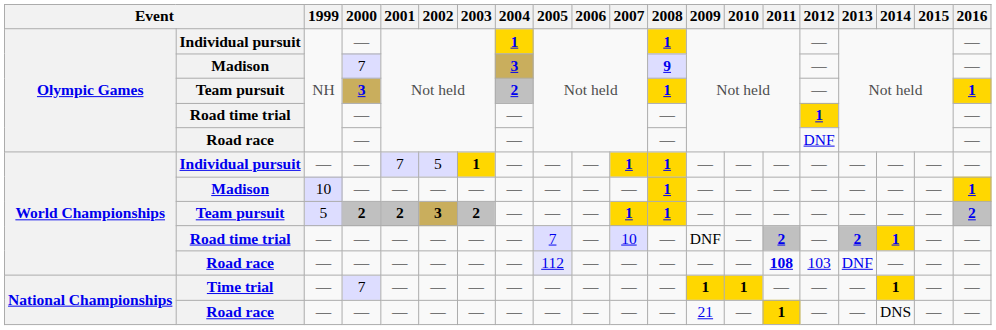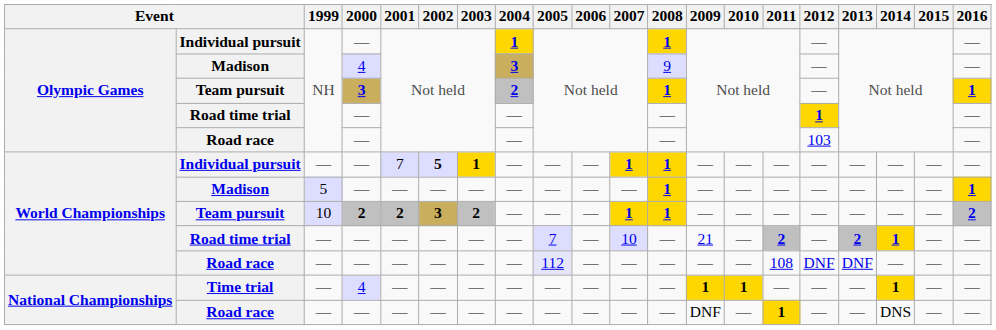 <table class="wikitable plainrowheaders">
 <tr>
 <th colspan="2" scope="col">Event</th>
 <th scope="col">1999</th>
 <th scope="col">2000</th>
 <th scope="col">2001</th>
 <th scope="col">2002</th>
 <th scope="col">2003</th>
 <th scope="col">2004</th>
 <th scope="col">2005</th>
 <th scope="col">2006</th>
 <th scope="col">2007</th>
 <th scope="col">2008</th>
 <th scope="col">2009</th>
 <th scope="col">2010</th>
 <th scope="col">2011</th>
 <th scope="col">2012</th>
 <th scope="col">2013</th>
 <th scope="col">2014</th>
 <th scope="col">2015</th>
 <th scope="col">2016</th>
 </tr>
 <tr style="text-align:center;">
 <th rowspan="5" scope="row"> <a href='#'>Olympic Games</a></th>
 <th scope="row">Individual pursuit</th>
 <td style="color:#4d4d4d;" rowspan=5>NH</td>
 <td>—</td>
 <td style="color:#4d4d4d;" colspan=3 rowspan=5>Not held</td>
 <td style="background:gold;"><a href='#'><strong>1</strong></a></td>
 <td style="color:#4d4d4d;" colspan=3 rowspan=5>Not held</td>
 <td style="background:gold;"><a href='#'><strong>1</strong></a></td>
 <td style="color:#4d4d4d;" colspan=3 rowspan=5>Not held</td>
 <td>—</td>
 <td style="color:#4d4d4d;" colspan=3 rowspan=5>Not held</td>
 <td>—</td>
 </tr>
 <tr style="text-align:center;">
 <th scope="row">Madison</th>
-<td style="background:#ddf;">7</td>
+<td style="background:#ddf;"><a href='#'>4</a></td>
 <td style="background:#C9AE5D;"><a href='#'><strong>3</strong></a></td>
-<td style="background:#ddf;"><strong><a href='#'>9</a></strong></td>
+<td style="background:#ddf;"><a href='#'>9</a></td>
 <td>—</td>
 <td>—</td>
 </tr>
 <tr style="text-align:center;">
 <th scope="row">Team pursuit</th>
 <td style="background:#C9AE5D;"><a href='#'><strong>3</strong></a></td>
 <td style="background:silver;"><a href='#'><strong>2</strong></a></td>
 <td style="background:gold;"><a href='#'><strong>1</strong></a></td>
 <td>—</td>
 <td style="background:gold;"><a href='#'><strong>1</strong></a></td>
 </tr>
 <tr style="text-align:center;">
 <th scope="row">Road time trial</th>
 <td>—</td>
 <td>—</td>
 <td>—</td>
 <td style="background:gold;"><a href='#'><strong>1</strong></a></td>
 <td>—</td>
 </tr>
 <tr style="text-align:center;">
 <th scope="row">Road race</th>
 <td>—</td>
 <td>—</td>
 <td>—</td>
-<td><a href='#'>DNF</a></td>
+<td><a href='#'>103</a></td>
 <td>—</td>
 </tr>
 <tr style="text-align:center;">
 <th rowspan="5" scope="row"> <a href='#'>World Championships</a></th>
 <th scope="row"><a href='#'>Individual pursuit</a></th>
 <td>—</td>
 <td>—</td>
 <td style="background:#ddf;">7</td>
-<td style="background:#ddf;">5</td>
+<td style="background:#ddf;"><strong>5</strong></td>
 <td style="background:gold;"><strong>1</strong></td>
 <td>—</td>
 <td>—</td>
 <td>—</td>
 <td style="background:gold;"><a href='#'><strong>1</strong></a></td>
 <td style="background:gold;"><a href='#'><strong>1</strong></a></td>
 <td>—</td>
 <td>—</td>
 <td>—</td>
 <td>—</td>
 <td>—</td>
 <td>—</td>
 <td>—</td>
 <td>—</td>
 </tr>
 <tr style="text-align:center;">
 <th scope="row"><a href='#'>Madison</a></th>
-<td style="background:#ddf;">10</td>
+<td style="background:#ddf;">5</td>
 <td>—</td>
 <td>—</td>
 <td>—</td>
 <td>—</td>
 <td>—</td>
 <td>—</td>
 <td>—</td>
 <td>—</td>
 <td style="background:gold;"><a href='#'><strong>1</strong></a></td>
 <td>—</td>
 <td>—</td>
 <td>—</td>
 <td>—</td>
 <td>—</td>
 <td>—</td>
 <td>—</td>
 <td style="background:gold;"><a href='#'><strong>1</strong></a></td>
 </tr>
 <tr style="text-align:center;">
 <th scope="row"><a href='#'>Team pursuit</a></th>
-<td style="background:#ddf;">5</td>
+<td style="background:#ddf;">10</td>
 <td style="background:silver;"><strong>2</strong></td>
 <td style="background:silver;"><strong>2</strong></td>
 <td style="background:#C9AE5D;"><strong>3</strong></td>
 <td style="background:silver;"><strong>2</strong></td>
 <td>—</td>
 <td>—</td>
 <td>—</td>
 <td style="background:gold;"><a href='#'><strong>1</strong></a></td>
 <td style="background:gold;"><a href='#'><strong>1</strong></a></td>
 <td>—</td>
 <td>—</td>
 <td>—</td>
 <td>—</td>
 <td>—</td>
 <td>—</td>
 <td>—</td>
 <td style="background:silver;"><a href='#'><strong>2</strong></a></td>
 </tr>
 <tr style="text-align:center;">
 <th scope="row"><a href='#'>Road time trial</a></th>
 <td>—</td>
 <td>—</td>
 <td>—</td>
 <td>—</td>
 <td>—</td>
 <td>—</td>
 <td style="background:#ddf;"><a href='#'>7</a></td>
 <td>—</td>
 <td style="background:#ddf;"><a href='#'>10</a></td>
 <td>—</td>
-<td>DNF</td>
+<td><a href='#'>21</a></td>
 <td>—</td>
 <td style="background:silver;"><a href='#'><strong>2</strong></a></td>
 <td>—</td>
 <td style="background:silver;"><a href='#'><strong>2</strong></a></td>
 <td style="background:gold;"><a href='#'><strong>1</strong></a></td>
 <td>—</td>
 <td>—</td>
 </tr>
 <tr style="text-align:center;">
 <th scope="row"><a href='#'>Road race</a></th>
 <td>—</td>
 <td>—</td>
 <td>—</td>
 <td>—</td>
 <td>—</td>
 <td>—</td>
 <td style="background: lavender;"><a href='#'>112</a></td>
 <td>—</td>
 <td>—</td>
 <td>—</td>
 <td>—</td>
 <td>—</td>
-<td><strong><a href='#'>108</a></strong></td>
-<td><a href='#'>103</a></td>
+<td><a href='#'>108</a></td>
+<td><a href='#'>DNF</a></td>
 <td><a href='#'>DNF</a></td>
 <td>—</td>
 <td>—</td>
 <td>—</td>
 </tr>
 <tr style="text-align:center;">
 <th rowspan="2" scope="row"> <a href='#'>National Championships</a></th>
 <th scope="row"><a href='#'>Time trial</a></th>
 <td>—</td>
-<td style="background:#ddf;">7</td>
+<td style="background:#ddf;"><a href='#'>4</a></td>
 <td>—</td>
 <td>—</td>
 <td>—</td>
 <td>—</td>
 <td>—</td>
 <td>—</td>
 <td>—</td>
 <td>—</td>
 <td style="background:gold;"><strong>1</strong></td>
 <td style="background:gold;"><strong>1</strong></td>
 <td>—</td>
 <td>—</td>
 <td>—</td>
 <td style="background:gold;"><strong>1</strong></td>
 <td>—</td>
 <td>—</td>
 </tr>
 <tr style="text-align:center;">
 <th scope="row"><a href='#'>Road race</a></th>
 <td>—</td>
 <td>—</td>
 <td>—</td>
 <td>—</td>
 <td>—</td>
 <td>—</td>
 <td>—</td>
 <td>—</td>
 <td>—</td>
 <td>—</td>
-<td><a href='#'>21</a></td>
+<td>DNF</td>
 <td>—</td>
 <td style="background:gold;"><strong>1</strong></td>
 <td>—</td>
 <td>—</td>
 <td>DNS</td>
 <td>—</td>
 <td>—</td>
 </tr>
 </table>
